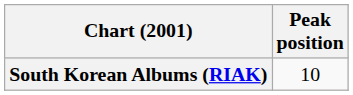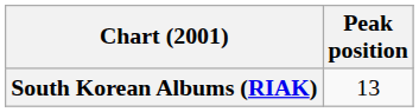 <table class="wikitable plainrowheaders" style="text-align:center">
 <tr>
 <th>Chart (2001)</th>
 <th>Peak<br>position</th>
 </tr>
 <tr>
 <th scope="row">South Korean Albums (<a href='#'>RIAK</a>)</th>
-<td>10</td>
+<td>13</td>
 </tr>
 </table>
